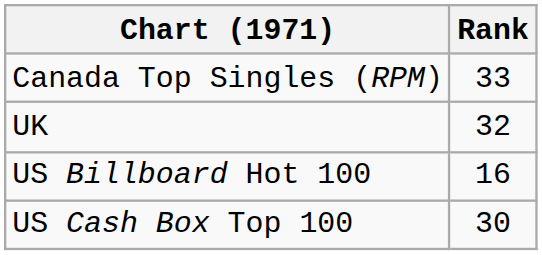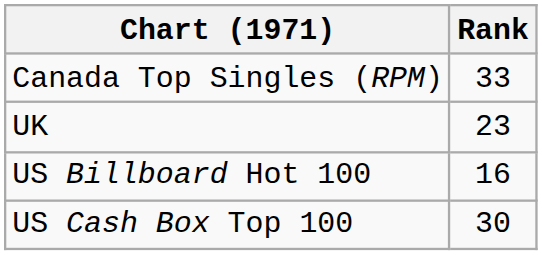 <table class="wikitable sortable">
 <tr>
 <th>Chart (1971)</th>
 <th style="text-align:center;">Rank</th>
 </tr>
 <tr>
 <td>Canada Top Singles (<em>RPM</em>)</td>
 <td style="text-align:center;">33</td>
 </tr>
 <tr>
 <td>UK</td>
-<td style="text-align:center;">32</td>
+<td style="text-align:center;">23</td>
 </tr>
 <tr>
 <td>US <em>Billboard</em> Hot 100</td>
 <td style="text-align:center;">16</td>
 </tr>
 <tr>
 <td>US <em>Cash Box</em> Top 100</td>
 <td style="text-align:center;">30</td>
 </tr>
 </table>
